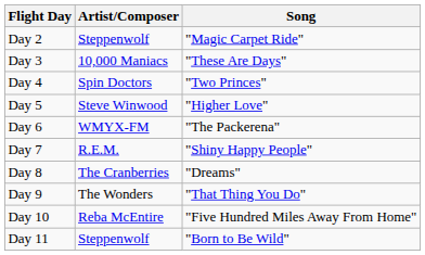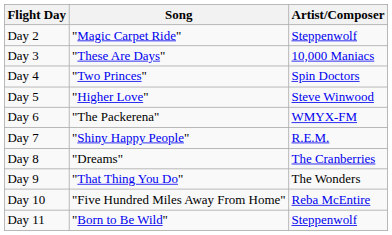 <table class="wikitable">
 <tr>
 <th>Flight Day</th>
+<th>Song</th>
 <th>Artist/Composer</th>
-<th>Song</th>
 </tr>
 <tr>
 <td>Day 2</td>
+<td>"<a href='#'>Magic Carpet Ride</a>"</td>
 <td><a href='#'>Steppenwolf</a></td>
-<td>"<a href='#'>Magic Carpet Ride</a>"</td>
 </tr>
 <tr>
 <td>Day 3</td>
+<td>"<a href='#'>These Are Days</a>"</td>
 <td><a href='#'>10,000 Maniacs</a></td>
-<td>"<a href='#'>These Are Days</a>"</td>
 </tr>
 <tr>
 <td>Day 4</td>
+<td>"<a href='#'>Two Princes</a>"</td>
 <td><a href='#'>Spin Doctors</a></td>
-<td>"<a href='#'>Two Princes</a>"</td>
 </tr>
 <tr>
 <td>Day 5</td>
+<td>"<a href='#'>Higher Love</a>"</td>
 <td><a href='#'>Steve Winwood</a></td>
-<td>"<a href='#'>Higher Love</a>"</td>
 </tr>
 <tr>
 <td>Day 6</td>
+<td>"The Packerena"</td>
 <td><a href='#'>WMYX-FM</a></td>
-<td>"The Packerena"</td>
 </tr>
 <tr>
 <td>Day 7</td>
+<td>"<a href='#'>Shiny Happy People</a>"</td>
 <td><a href='#'>R.E.M.</a></td>
-<td>"<a href='#'>Shiny Happy People</a>"</td>
 </tr>
 <tr>
 <td>Day 8</td>
+<td>"Dreams"</td>
 <td><a href='#'>The Cranberries</a></td>
-<td>"Dreams"</td>
 </tr>
 <tr>
 <td>Day 9</td>
+<td>"<a href='#'>That Thing You Do</a>"</td>
 <td>The Wonders</td>
-<td>"<a href='#'>That Thing You Do</a>"</td>
 </tr>
 <tr>
 <td>Day 10</td>
+<td>"Five Hundred Miles Away From Home"</td>
 <td><a href='#'>Reba McEntire</a></td>
-<td>"Five Hundred Miles Away From Home"</td>
 </tr>
 <tr>
 <td>Day 11</td>
+<td>"<a href='#'>Born to Be Wild</a>"</td>
 <td><a href='#'>Steppenwolf</a></td>
-<td>"<a href='#'>Born to Be Wild</a>"</td>
 </tr>
 </table>
